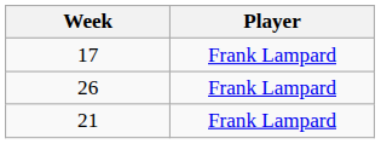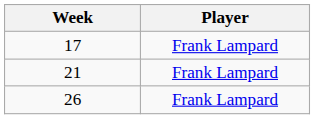 <table class="wikitable" style="text-align:center">
 <tr>
 <th>Week</th>
 <th>Player</th>
 </tr>
 <tr>
 <td style="width:120px;">17</td>
 <td style="width:150px;"> <a href='#'>Frank Lampard</a></td>
 </tr>
 <tr>
+<td style="width:120px;">21</td>
+<td style="width:150px;"> <a href='#'>Frank Lampard</a></td>
+</tr>
+<tr>
 <td style="width:120px;">26</td>
 <td style="width:150px;"> <a href='#'>Frank Lampard</a></td>
 </tr>
-<tr>
-<td style="width:120px;">21</td>
-<td style="width:150px;"> <a href='#'>Frank Lampard</a></td>
-</tr>
 </table>
